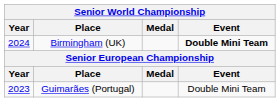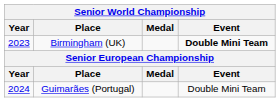 <table class="wikitable center col2izq" style="text-align:center;width:445px;">
 <tr>
 <th colspan="4"><a href='#'>Senior World Championship</a></th>
 </tr>
 <tr>
 <th>Year</th>
 <th>Place</th>
 <th>Medal</th>
 <th>Event</th>
 </tr>
 <tr>
-<td><a href='#'>2024</a></td>
+<td><a href='#'>2023</a></td>
 <td><a href='#'>Birmingham</a> (UK)</td>
 <td></td>
 <td><strong>Double Mini Team</strong></td>
 </tr>
 <tr>
 <th colspan="4"><a href='#'>Senior European Championship</a></th>
 </tr>
 <tr>
 <th>Year</th>
 <th>Place</th>
 <th>Medal</th>
 <th>Event</th>
 </tr>
 <tr>
-<td><a href='#'>2023</a></td>
+<td><a href='#'>2024</a></td>
 <td><a href='#'>Guimarães</a> (Portugal)</td>
 <td></td>
 <td>Double Mini Team</td>
 </tr>
 </table>
